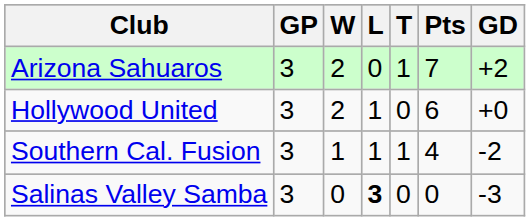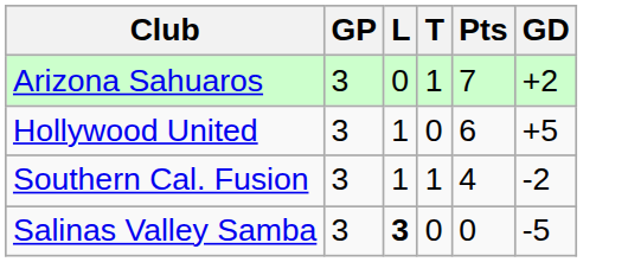 <table class="wikitable">
 <tr>
 <th>Club</th>
 <th>GP</th>
-<th>W</th>
 <th>L</th>
 <th>T</th>
 <th>Pts</th>
 <th>GD</th>
 </tr>
 <tr bgcolor=#ccffcc>
 <td><a href='#'>Arizona Sahuaros</a></td>
 <td>3</td>
-<td>2</td>
 <td>0</td>
 <td>1</td>
 <td>7</td>
 <td>+2</td>
 </tr>
 <tr>
 <td><a href='#'>Hollywood United</a></td>
 <td>3</td>
-<td>2</td>
 <td>1</td>
 <td>0</td>
 <td>6</td>
-<td>+0</td>
+<td>+5</td>
 </tr>
 <tr>
 <td><a href='#'>Southern Cal. Fusion</a></td>
 <td>3</td>
-<td>1</td>
 <td>1</td>
 <td>1</td>
 <td>4</td>
 <td>-2</td>
 </tr>
 <tr>
 <td><a href='#'>Salinas Valley Samba</a></td>
 <td>3</td>
-<td>0</td>
 <td><strong>3</strong></td>
 <td>0</td>
 <td>0</td>
-<td>-3</td>
+<td>-5</td>
 </tr>
 </table>
